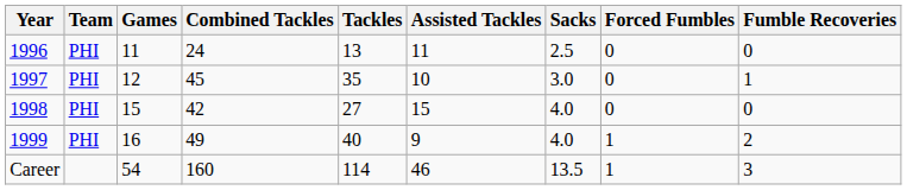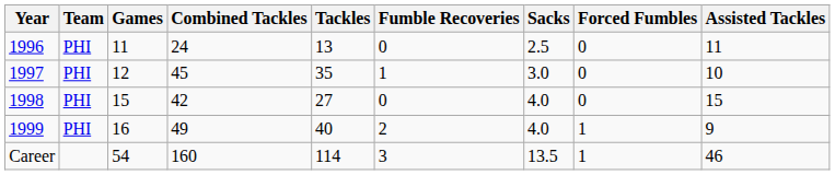 <table class="wikitable">
 <tr>
 <th>Year</th>
 <th>Team</th>
 <th>Games</th>
 <th>Combined Tackles</th>
 <th>Tackles</th>
-<th>Assisted Tackles</th>
+<th>Fumble Recoveries</th>
 <th>Sacks</th>
 <th>Forced Fumbles</th>
-<th>Fumble Recoveries</th>
+<th>Assisted Tackles</th>
 </tr>
 <tr>
 <td><a href='#'>1996</a></td>
 <td><a href='#'>PHI</a></td>
 <td>11</td>
 <td>24</td>
 <td>13</td>
-<td>11</td>
+<td>0</td>
 <td>2.5</td>
 <td>0</td>
-<td>0</td>
+<td>11</td>
 </tr>
 <tr>
 <td><a href='#'>1997</a></td>
 <td><a href='#'>PHI</a></td>
 <td>12</td>
 <td>45</td>
 <td>35</td>
-<td>10</td>
+<td>1</td>
 <td>3.0</td>
 <td>0</td>
-<td>1</td>
+<td>10</td>
 </tr>
 <tr>
 <td><a href='#'>1998</a></td>
 <td><a href='#'>PHI</a></td>
 <td>15</td>
 <td>42</td>
 <td>27</td>
-<td>15</td>
+<td>0</td>
 <td>4.0</td>
 <td>0</td>
-<td>0</td>
+<td>15</td>
 </tr>
 <tr>
 <td><a href='#'>1999</a></td>
 <td><a href='#'>PHI</a></td>
 <td>16</td>
 <td>49</td>
 <td>40</td>
-<td>9</td>
+<td>2</td>
 <td>4.0</td>
 <td>1</td>
-<td>2</td>
+<td>9</td>
 </tr>
 <tr>
 <td>Career</td>
 <td></td>
 <td>54</td>
 <td>160</td>
 <td>114</td>
-<td>46</td>
+<td>3</td>
 <td>13.5</td>
 <td>1</td>
-<td>3</td>
+<td>46</td>
 </tr>
 </table>
